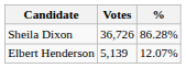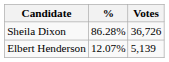 <table class="wikitable" style="margin: 1em; font-size: 100%">
 <tr>
 <th>Candidate</th>
+<th>%</th>
 <th>Votes</th>
-<th>%</th>
 </tr>
 <tr>
 <td>Sheila Dixon</td>
+<td>86.28%</td>
 <td>36,726</td>
-<td>86.28%</td>
 </tr>
 <tr>
 <td>Elbert Henderson</td>
+<td>12.07%</td>
 <td>5,139</td>
-<td>12.07%</td>
 </tr>
 </table>
